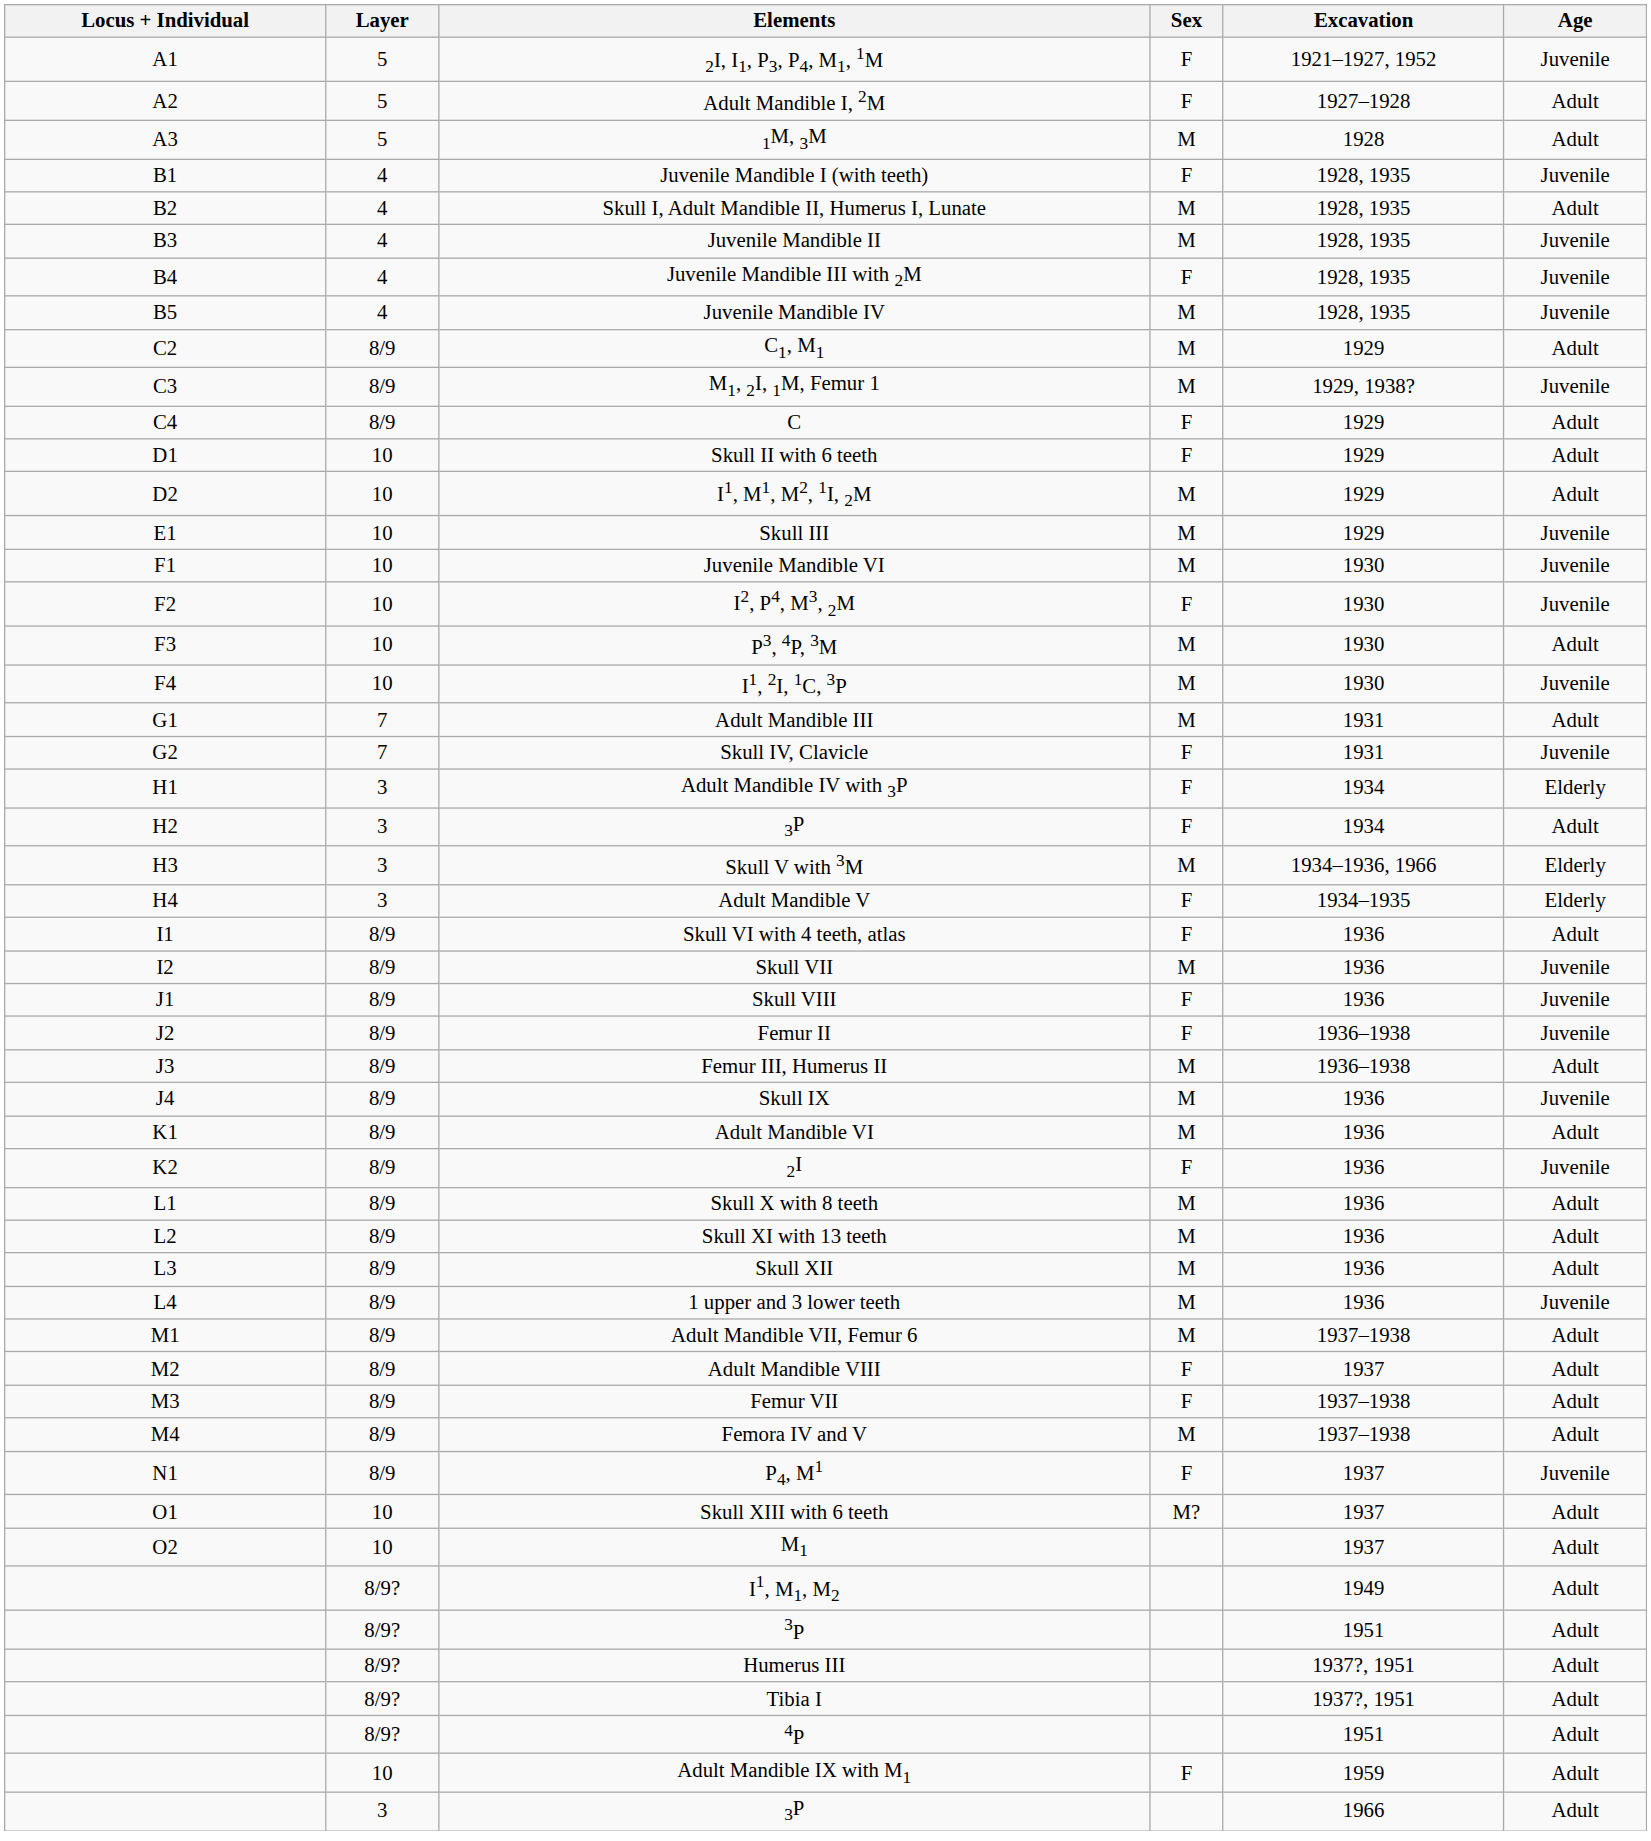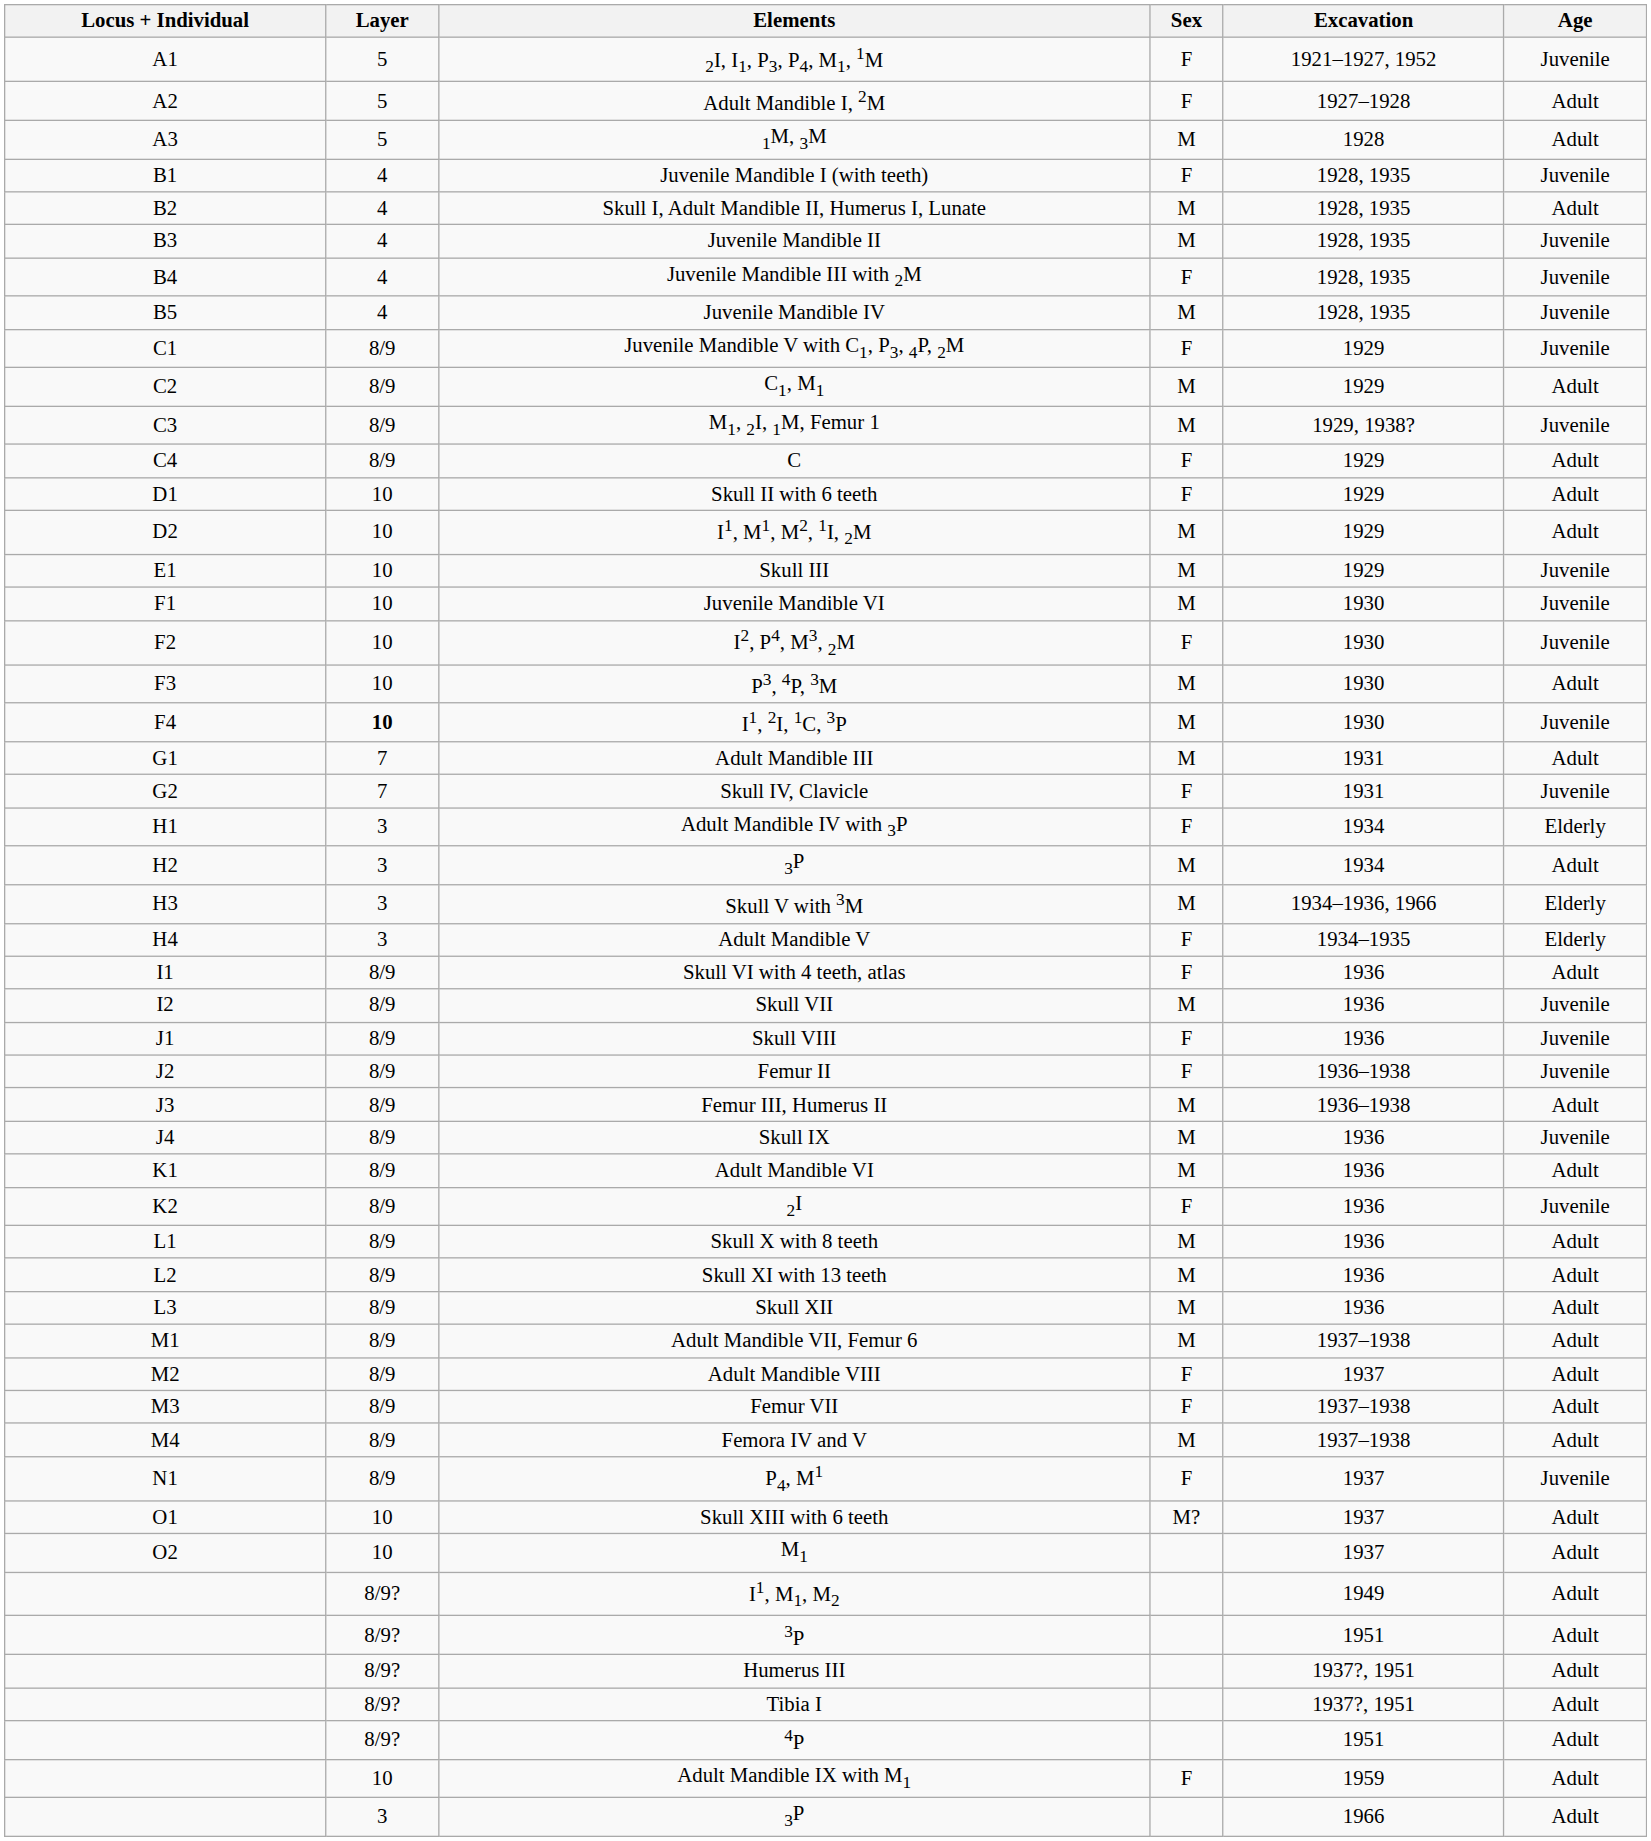 <table class="wikitable" style="text-align:center;" width="100%">
 <tr>
 <th scope="col">Locus + Individual</th>
 <th>Layer</th>
 <th scope="col">Elements</th>
 <th scope="col">Sex</th>
 <th scope="col">Excavation</th>
 <th scope="col">Age</th>
 </tr>
 <tr>
 <td>A1</td>
 <td>5</td>
 <td><sub>2</sub>I, I<sub>1</sub>, P<sub>3</sub>, P<sub>4</sub>, M<sub>1</sub>, <sup>1</sup>M</td>
 <td>F</td>
 <td>1921–1927, 1952</td>
 <td>Juvenile</td>
 </tr>
 <tr>
 <td>A2</td>
 <td>5</td>
 <td>Adult Mandible I, <sup>2</sup>M</td>
 <td>F</td>
 <td>1927–1928</td>
 <td>Adult</td>
 </tr>
 <tr>
 <td>A3</td>
 <td>5</td>
 <td><sub>1</sub>M, <sub>3</sub>M</td>
 <td>M</td>
 <td>1928</td>
 <td>Adult</td>
 </tr>
 <tr>
 <td>B1</td>
 <td>4</td>
 <td>Juvenile Mandible I (with teeth)</td>
 <td>F</td>
 <td>1928, 1935</td>
 <td>Juvenile</td>
 </tr>
 <tr>
 <td>B2</td>
 <td>4</td>
 <td>Skull I, Adult Mandible II, Humerus I, Lunate</td>
 <td>M</td>
 <td>1928, 1935</td>
 <td>Adult</td>
 </tr>
 <tr>
 <td>B3</td>
 <td>4</td>
 <td>Juvenile Mandible II</td>
 <td>M</td>
 <td>1928, 1935</td>
 <td>Juvenile</td>
 </tr>
 <tr>
 <td>B4</td>
 <td>4</td>
 <td>Juvenile Mandible III with <sub>2</sub>M</td>
 <td>F</td>
 <td>1928, 1935</td>
 <td>Juvenile</td>
 </tr>
 <tr>
 <td>B5</td>
 <td>4</td>
 <td>Juvenile Mandible IV</td>
 <td>M</td>
 <td>1928, 1935</td>
+<td>Juvenile</td>
+</tr>
+<tr>
+<td>C1</td>
+<td>8/9</td>
+<td>Juvenile Mandible V with C<sub>1</sub>, P<sub>3</sub>, <sub>4</sub>P, <sub>2</sub>M</td>
+<td>F</td>
+<td>1929</td>
 <td>Juvenile</td>
 </tr>
 <tr>
 <td>C2</td>
 <td>8/9</td>
 <td>C<sub>1</sub>, M<sub>1</sub></td>
 <td>M</td>
 <td>1929</td>
 <td>Adult</td>
 </tr>
 <tr>
 <td>C3</td>
 <td>8/9</td>
 <td>M<sub>1</sub>, <sub>2</sub>I, <sub>1</sub>M, Femur 1</td>
 <td>M</td>
 <td>1929, 1938?</td>
 <td>Juvenile</td>
 </tr>
 <tr>
 <td>C4</td>
 <td>8/9</td>
 <td>C</td>
 <td>F</td>
 <td>1929</td>
 <td>Adult</td>
 </tr>
 <tr>
 <td>D1</td>
 <td>10</td>
 <td>Skull II with 6 teeth</td>
 <td>F</td>
 <td>1929</td>
 <td>Adult</td>
 </tr>
 <tr>
 <td>D2</td>
 <td>10</td>
 <td>I<sup>1</sup>, M<sup>1</sup>, M<sup>2</sup>, <sup>1</sup>I, <sub>2</sub>M</td>
 <td>M</td>
 <td>1929</td>
 <td>Adult</td>
 </tr>
 <tr>
 <td>E1</td>
 <td>10</td>
 <td>Skull III</td>
 <td>M</td>
 <td>1929</td>
 <td>Juvenile</td>
 </tr>
 <tr>
 <td>F1</td>
 <td>10</td>
 <td>Juvenile Mandible VI</td>
 <td>M</td>
 <td>1930</td>
 <td>Juvenile</td>
 </tr>
 <tr>
 <td>F2</td>
 <td>10</td>
 <td>I<sup>2</sup>, P<sup>4</sup>, M<sup>3</sup>, <sub>2</sub>M</td>
 <td>F</td>
 <td>1930</td>
 <td>Juvenile</td>
 </tr>
 <tr>
 <td>F3</td>
 <td>10</td>
 <td>P<sup>3</sup>, <sup>4</sup>P, <sup>3</sup>M</td>
 <td>M</td>
 <td>1930</td>
 <td>Adult</td>
 </tr>
 <tr>
 <td>F4</td>
-<td>10</td>
+<td><strong>10</strong></td>
 <td>I<sup>1</sup>, <sup>2</sup>I, <sup>1</sup>C, <sup>3</sup>P</td>
 <td>M</td>
 <td>1930</td>
 <td>Juvenile</td>
 </tr>
 <tr>
 <td>G1</td>
 <td>7</td>
 <td>Adult Mandible III</td>
 <td>M</td>
 <td>1931</td>
 <td>Adult</td>
 </tr>
 <tr>
 <td>G2</td>
 <td>7</td>
 <td>Skull IV, Clavicle</td>
 <td>F</td>
 <td>1931</td>
 <td>Juvenile</td>
 </tr>
 <tr>
 <td>H1</td>
 <td>3</td>
 <td>Adult Mandible IV with <sub>3</sub>P</td>
 <td>F</td>
 <td>1934</td>
 <td>Elderly</td>
 </tr>
 <tr>
 <td>H2</td>
 <td>3</td>
 <td><sub>3</sub>P</td>
-<td>F</td>
+<td>M</td>
 <td>1934</td>
 <td>Adult</td>
 </tr>
 <tr>
 <td>H3</td>
 <td>3</td>
 <td>Skull V with <sup>3</sup>M</td>
 <td>M</td>
 <td>1934–1936, 1966</td>
 <td>Elderly</td>
 </tr>
 <tr>
 <td>H4</td>
 <td>3</td>
 <td>Adult Mandible V</td>
 <td>F</td>
 <td>1934–1935</td>
 <td>Elderly</td>
 </tr>
 <tr>
 <td>I1</td>
 <td>8/9</td>
 <td>Skull VI with 4 teeth, atlas</td>
 <td>F</td>
 <td>1936</td>
 <td>Adult</td>
 </tr>
 <tr>
 <td>I2</td>
 <td>8/9</td>
 <td>Skull VII</td>
 <td>M</td>
 <td>1936</td>
 <td>Juvenile</td>
 </tr>
 <tr>
 <td>J1</td>
 <td>8/9</td>
 <td>Skull VIII</td>
 <td>F</td>
 <td>1936</td>
 <td>Juvenile</td>
 </tr>
 <tr>
 <td>J2</td>
 <td>8/9</td>
 <td>Femur II</td>
 <td>F</td>
 <td>1936–1938</td>
 <td>Juvenile</td>
 </tr>
 <tr>
 <td>J3</td>
 <td>8/9</td>
 <td>Femur III, Humerus II</td>
 <td>M</td>
 <td>1936–1938</td>
 <td>Adult</td>
 </tr>
 <tr>
 <td>J4</td>
 <td>8/9</td>
 <td>Skull IX</td>
 <td>M</td>
 <td>1936</td>
 <td>Juvenile</td>
 </tr>
 <tr>
 <td>K1</td>
 <td>8/9</td>
 <td>Adult Mandible VI</td>
 <td>M</td>
 <td>1936</td>
 <td>Adult</td>
 </tr>
 <tr>
 <td>K2</td>
 <td>8/9</td>
 <td><sub>2</sub>I</td>
 <td>F</td>
 <td>1936</td>
 <td>Juvenile</td>
 </tr>
 <tr>
 <td>L1</td>
 <td>8/9</td>
 <td>Skull X with 8 teeth</td>
 <td>M</td>
 <td>1936</td>
 <td>Adult</td>
 </tr>
 <tr>
 <td>L2</td>
 <td>8/9</td>
 <td>Skull XI with 13 teeth</td>
 <td>M</td>
 <td>1936</td>
 <td>Adult</td>
 </tr>
 <tr>
 <td>L3</td>
 <td>8/9</td>
 <td>Skull XII</td>
 <td>M</td>
 <td>1936</td>
 <td>Adult</td>
-</tr>
-<tr>
-<td>L4</td>
-<td>8/9</td>
-<td>1 upper and 3 lower teeth</td>
-<td>M</td>
-<td>1936</td>
-<td>Juvenile</td>
 </tr>
 <tr>
 <td>M1</td>
 <td>8/9</td>
 <td>Adult Mandible VII, Femur 6</td>
 <td>M</td>
 <td>1937–1938</td>
 <td>Adult</td>
 </tr>
 <tr>
 <td>M2</td>
 <td>8/9</td>
 <td>Adult Mandible VIII</td>
 <td>F</td>
 <td>1937</td>
 <td>Adult</td>
 </tr>
 <tr>
 <td>M3</td>
 <td>8/9</td>
 <td>Femur VII</td>
 <td>F</td>
 <td>1937–1938</td>
 <td>Adult</td>
 </tr>
 <tr>
 <td>M4</td>
 <td>8/9</td>
 <td>Femora IV and V</td>
 <td>M</td>
 <td>1937–1938</td>
 <td>Adult</td>
 </tr>
 <tr>
 <td>N1</td>
 <td>8/9</td>
 <td>P<sub>4</sub>, M<sup>1</sup></td>
 <td>F</td>
 <td>1937</td>
 <td>Juvenile</td>
 </tr>
 <tr>
 <td>O1</td>
 <td>10</td>
 <td>Skull XIII with 6 teeth</td>
 <td>M?</td>
 <td>1937</td>
 <td>Adult</td>
 </tr>
 <tr>
 <td>O2</td>
 <td>10</td>
 <td>M<sub>1</sub></td>
 <td></td>
 <td>1937</td>
 <td>Adult</td>
 </tr>
 <tr>
 <td></td>
 <td>8/9?</td>
 <td>I<sup>1</sup>, M<sub>1</sub>, M<sub>2</sub></td>
 <td></td>
 <td>1949</td>
 <td>Adult</td>
 </tr>
 <tr>
 <td></td>
 <td>8/9?</td>
 <td><sup>3</sup>P</td>
 <td></td>
 <td>1951</td>
 <td>Adult</td>
 </tr>
 <tr>
 <td></td>
 <td>8/9?</td>
 <td>Humerus III</td>
 <td></td>
 <td>1937?, 1951</td>
 <td>Adult</td>
 </tr>
 <tr>
 <td></td>
 <td>8/9?</td>
 <td>Tibia I</td>
 <td></td>
 <td>1937?, 1951</td>
 <td>Adult</td>
 </tr>
 <tr>
 <td></td>
 <td>8/9?</td>
 <td><sup>4</sup>P</td>
 <td></td>
 <td>1951</td>
 <td>Adult</td>
 </tr>
 <tr>
 <td></td>
 <td>10</td>
 <td>Adult Mandible IX with M<sub>1</sub></td>
 <td>F</td>
 <td>1959</td>
 <td>Adult</td>
 </tr>
 <tr>
 <td></td>
 <td>3</td>
 <td><sub>3</sub>P</td>
 <td></td>
 <td>1966</td>
 <td>Adult</td>
 </tr>
 </table>
